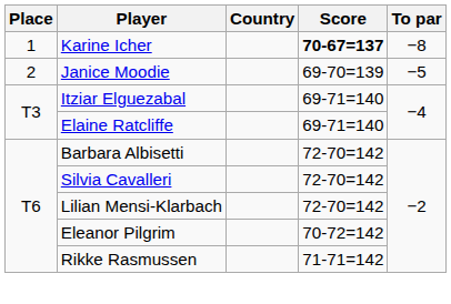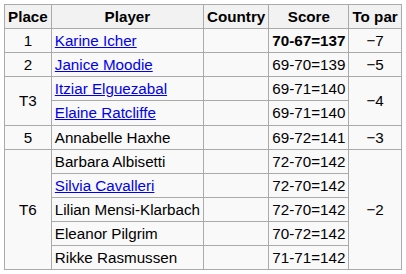 <table class="wikitable" style="font-size:95%;">
 <tr>
 <th>Place</th>
 <th>Player</th>
 <th>Country</th>
 <th>Score</th>
 <th>To par</th>
 </tr>
 <tr>
 <td align=center>1</td>
 <td><a href='#'>Karine Icher</a></td>
 <td></td>
 <td align="center"><strong>70-67=137</strong></td>
-<td align="center">−8</td>
+<td align="center">−7</td>
 </tr>
 <tr>
 <td align="center">2</td>
 <td><a href='#'>Janice Moodie</a></td>
 <td></td>
 <td align="center">69-70=139</td>
 <td align="center">−5</td>
 </tr>
 <tr>
 <td rowspan="2" align="center">T3</td>
 <td><a href='#'>Itziar Elguezabal</a></td>
 <td></td>
 <td align="center">69-71=140</td>
 <td rowspan="2" align="center">−4</td>
 </tr>
 <tr>
 <td><a href='#'>Elaine Ratcliffe</a></td>
 <td></td>
 <td align="center">69-71=140</td>
+</tr>
+<tr>
+<td align="center">5</td>
+<td>Annabelle Haxhe</td>
+<td></td>
+<td align="center">69-72=141</td>
+<td align="center">−3</td>
 </tr>
 <tr>
 <td rowspan="5" align="center">T6</td>
 <td>Barbara Albisetti</td>
 <td></td>
 <td align="center">72-70=142</td>
 <td rowspan="5" align="center">−2</td>
 </tr>
 <tr>
 <td><a href='#'>Silvia Cavalleri</a></td>
 <td></td>
 <td align="center">72-70=142</td>
 </tr>
 <tr>
 <td>Lilian Mensi-Klarbach</td>
 <td></td>
 <td align="center">72-70=142</td>
 </tr>
 <tr>
 <td>Eleanor Pilgrim</td>
 <td></td>
 <td align=center>70-72=142</td>
 </tr>
 <tr>
 <td>Rikke Rasmussen</td>
 <td></td>
 <td align="center">71-71=142</td>
 </tr>
 </table>
